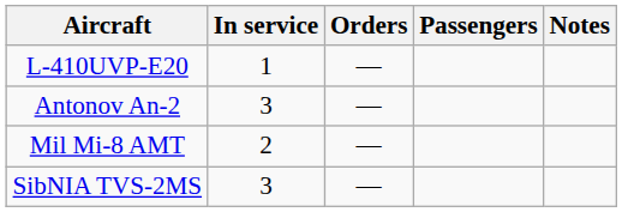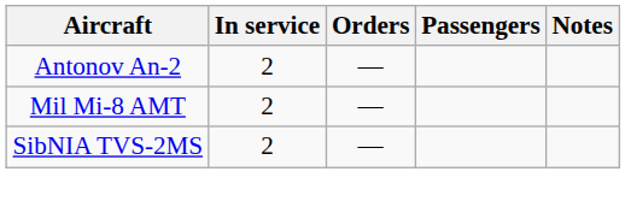 <table class="wikitable" style="margin:1em auto; text-align:center;">
 <tr>
 <th>Aircraft</th>
 <th>In service</th>
 <th>Orders</th>
 <th>Passengers</th>
 <th>Notes</th>
 </tr>
 <tr>
-<td><a href='#'>L-410UVP-E20</a></td>
-<td>1</td>
-<td>—</td>
-<td></td>
-<td></td>
-</tr>
-<tr>
 <td><a href='#'>Antonov An-2</a></td>
-<td>3</td>
+<td>2</td>
 <td>—</td>
 <td></td>
 <td></td>
 </tr>
 <tr>
 <td><a href='#'>Mil Mi-8 AMT</a></td>
 <td>2</td>
 <td>—</td>
 <td></td>
 <td></td>
 </tr>
 <tr>
 <td><a href='#'>SibNIA TVS-2MS</a></td>
-<td>3</td>
+<td>2</td>
 <td>—</td>
 <td></td>
 <td></td>
 </tr>
 </table>
